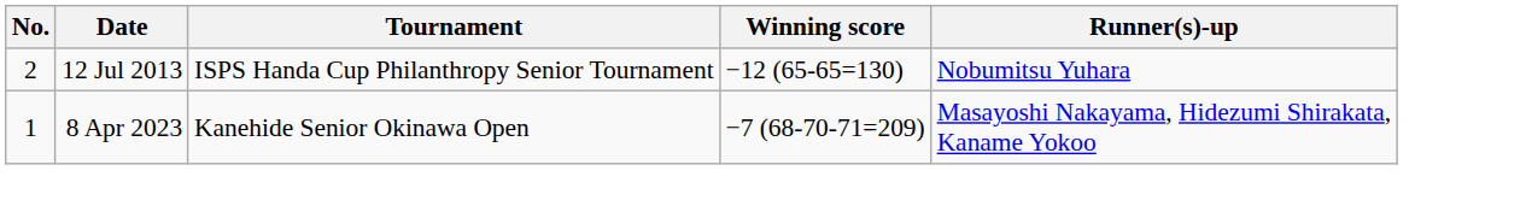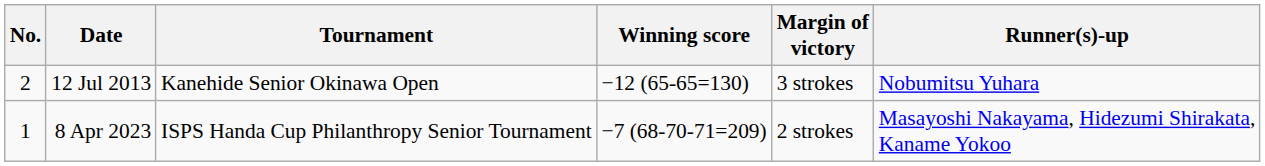 <table class="wikitable" style="font-size:95%;">
 <tr>
 <th>No.</th>
 <th>Date</th>
 <th>Tournament</th>
 <th>Winning score</th>
+<th>Margin of<br>victory</th>
 <th>Runner(s)-up</th>
 </tr>
 <tr>
 <td align=center>2</td>
 <td align=right>12 Jul 2013</td>
-<td>ISPS Handa Cup Philanthropy Senior Tournament</td>
+<td>Kanehide Senior Okinawa Open</td>
 <td>−12 (65-65=130)</td>
+<td>3 strokes</td>
 <td> <a href='#'>Nobumitsu Yuhara</a></td>
 </tr>
 <tr>
 <td align=center>1</td>
 <td align=right>8 Apr 2023</td>
-<td>Kanehide Senior Okinawa Open</td>
+<td>ISPS Handa Cup Philanthropy Senior Tournament</td>
 <td>−7 (68-70-71=209)</td>
+<td>2 strokes</td>
 <td> <a href='#'>Masayoshi Nakayama</a>,  <a href='#'>Hidezumi Shirakata</a>,<br> <a href='#'>Kaname Yokoo</a></td>
 </tr>
 </table>
